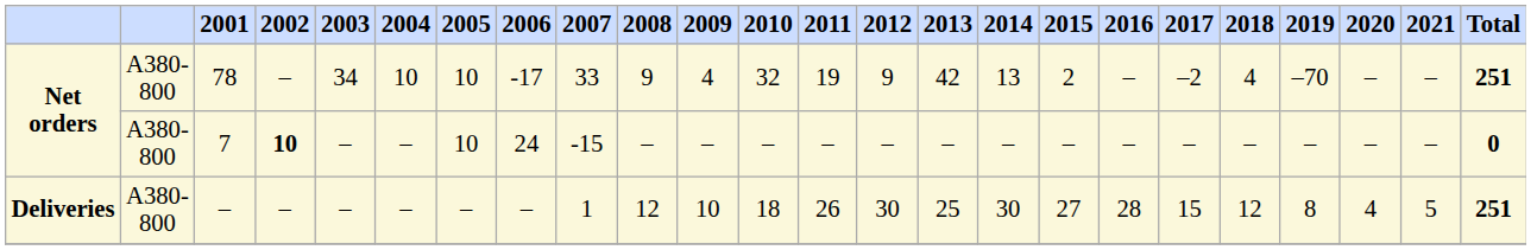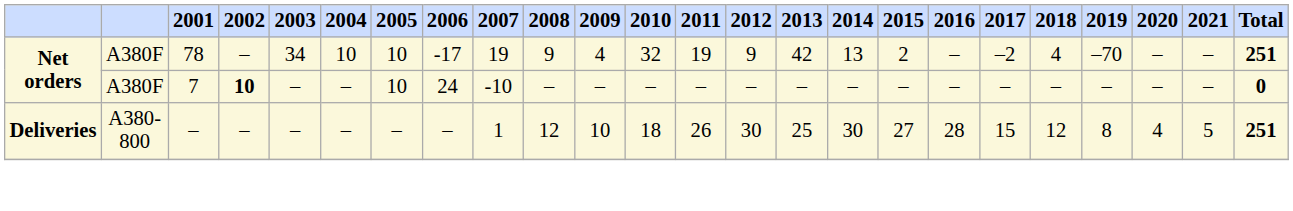 <table class="wikitable" style="background-color:#fbf8db; text-align:center;">
 <tr style="font-weight:bold; background-color:#ccddff; padding:0.3em;">
 <td></td>
 <td></td>
 <td>2001</td>
 <td>2002</td>
 <td>2003</td>
 <td>2004</td>
 <td>2005</td>
 <td>2006</td>
 <td>2007</td>
 <td>2008</td>
 <td>2009</td>
 <td>2010</td>
 <td>2011</td>
 <td>2012</td>
 <td>2013</td>
 <td>2014</td>
 <td>2015</td>
 <td>2016</td>
 <td>2017</td>
 <td>2018</td>
 <td>2019</td>
 <td>2020</td>
 <td>2021</td>
 <td>Total</td>
 </tr>
 <tr>
 <td rowspan="2"><strong>Net orders</strong></td>
-<td>A380-800</td>
+<td>A380F</td>
 <td>78</td>
 <td>–</td>
 <td>34</td>
 <td>10</td>
 <td>10</td>
 <td>-17</td>
-<td>33</td>
+<td>19</td>
 <td>9</td>
 <td>4</td>
 <td>32</td>
 <td>19</td>
 <td>9</td>
 <td>42</td>
 <td>13</td>
 <td>2</td>
 <td>–</td>
 <td>–2</td>
 <td>4</td>
 <td>–70</td>
 <td>–</td>
 <td>–</td>
 <td><strong>251</strong></td>
 </tr>
 <tr>
-<td>A380-800</td>
+<td>A380F</td>
 <td>7</td>
 <td><strong>10</strong></td>
 <td>–</td>
 <td>–</td>
 <td>10</td>
 <td>24</td>
-<td>-15</td>
+<td>-10</td>
 <td>–</td>
 <td>–</td>
 <td>–</td>
 <td>–</td>
 <td>–</td>
 <td>–</td>
 <td>–</td>
 <td>–</td>
 <td>–</td>
 <td>–</td>
 <td>–</td>
 <td>–</td>
 <td>–</td>
 <td>–</td>
 <td><strong>0</strong></td>
 </tr>
 <tr>
 <td><strong>Deliveries</strong></td>
 <td>A380-800</td>
 <td>–</td>
 <td>–</td>
 <td>–</td>
 <td>–</td>
 <td>–</td>
 <td>–</td>
 <td>1</td>
 <td>12</td>
 <td>10</td>
 <td>18</td>
 <td>26</td>
 <td>30</td>
 <td>25</td>
 <td>30</td>
 <td>27</td>
 <td>28</td>
 <td>15</td>
 <td>12</td>
 <td>8</td>
 <td>4</td>
 <td>5</td>
 <td><strong>251</strong></td>
 </tr>
 <tr>
 </tr>
 </table>
